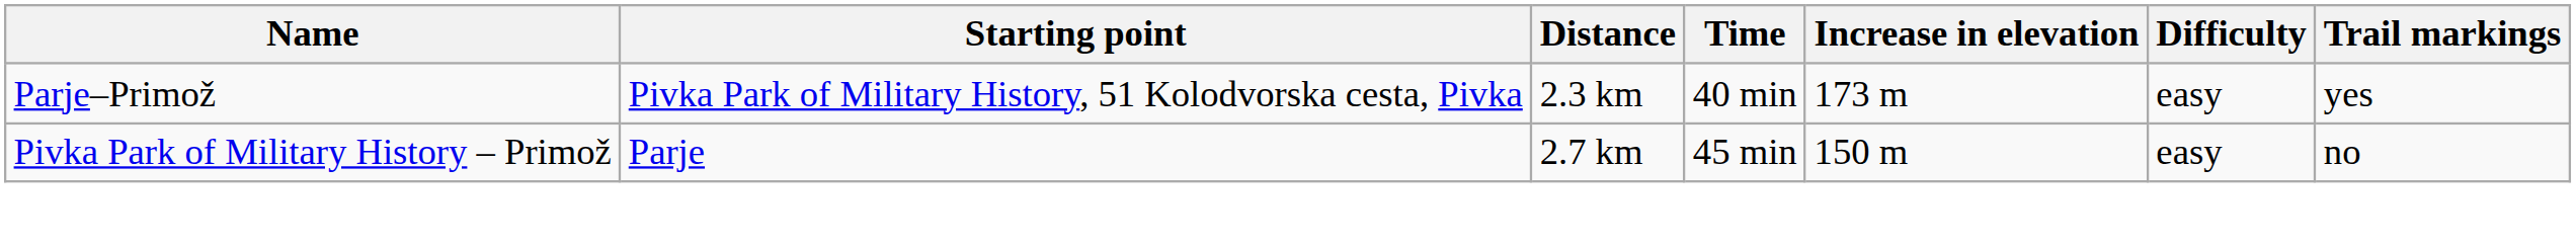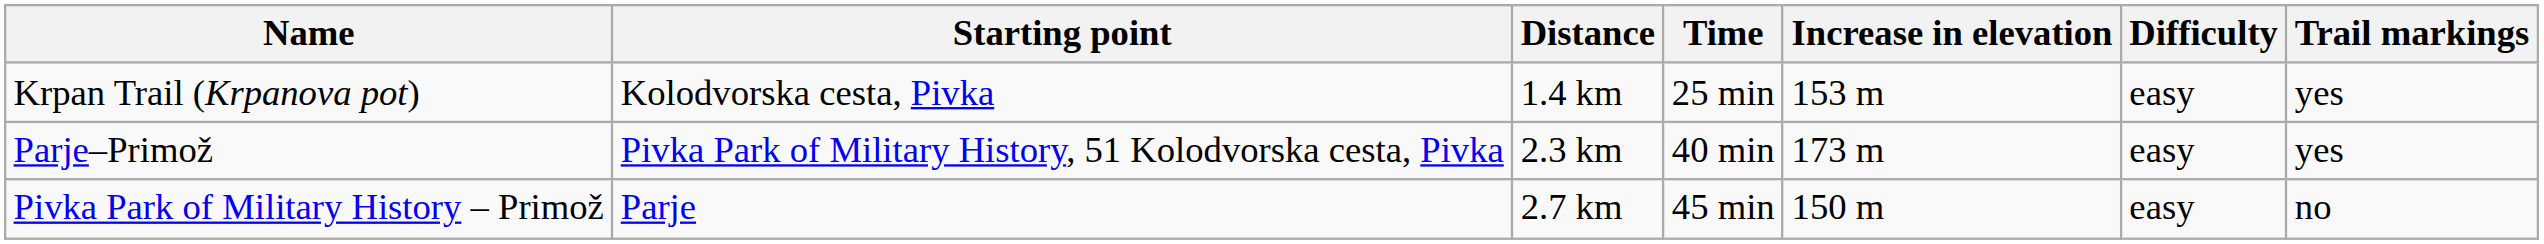 <table class="wikitable">
 <tr>
 <th>Name</th>
 <th>Starting point</th>
 <th>Distance</th>
 <th>Time</th>
 <th>Increase in elevation</th>
 <th>Difficulty</th>
 <th>Trail markings</th>
+</tr>
+<tr>
+<td>Krpan Trail (<em>Krpanova pot</em>)</td>
+<td>Kolodvorska cesta, <a href='#'>Pivka</a></td>
+<td>1.4 km</td>
+<td>25 min</td>
+<td>153 m</td>
+<td>easy</td>
+<td>yes</td>
 </tr>
 <tr>
 <td><a href='#'>Parje</a>–Primož</td>
 <td><a href='#'>Pivka Park of Military History</a>, 51 Kolodvorska cesta, <a href='#'>Pivka</a></td>
 <td>2.3 km</td>
 <td>40 min</td>
 <td>173 m</td>
 <td>easy</td>
 <td>yes</td>
 </tr>
 <tr>
 <td><a href='#'>Pivka Park of Military History</a> – Primož</td>
 <td><a href='#'>Parje</a></td>
 <td>2.7 km</td>
 <td>45 min</td>
 <td>150 m</td>
 <td>easy</td>
 <td>no</td>
 </tr>
 </table>
